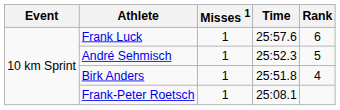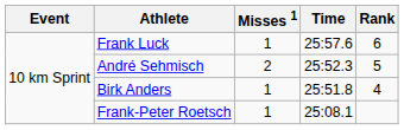 <table class="wikitable" style="font-size:90%">
 <tr>
 <th>Event</th>
 <th>Athlete</th>
 <th>Misses <sup>1</sup></th>
 <th>Time</th>
 <th>Rank</th>
 </tr>
 <tr>
 <td rowspan="4">10 km Sprint</td>
 <td><a href='#'>Frank Luck</a></td>
 <td align="center">1</td>
 <td align="center">25:57.6</td>
 <td align="center">6</td>
 </tr>
 <tr>
 <td><a href='#'>André Sehmisch</a></td>
-<td align="center">1</td>
+<td align="center">2</td>
 <td align="center">25:52.3</td>
 <td align="center">5</td>
 </tr>
 <tr>
 <td><a href='#'>Birk Anders</a></td>
 <td align="center">1</td>
 <td align="center">25:51.8</td>
 <td align="center">4</td>
 </tr>
 <tr>
 <td><a href='#'>Frank-Peter Roetsch</a></td>
 <td align="center">1</td>
 <td align="center">25:08.1</td>
 <td align="center"></td>
 </tr>
 </table>
